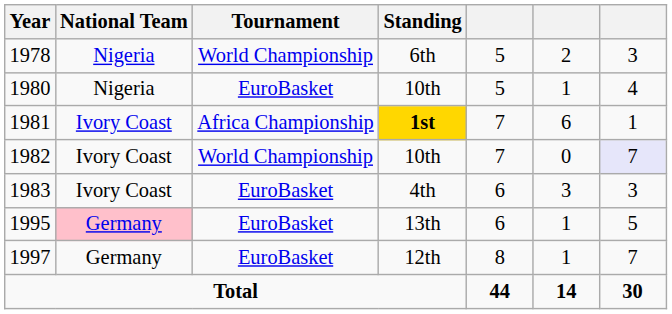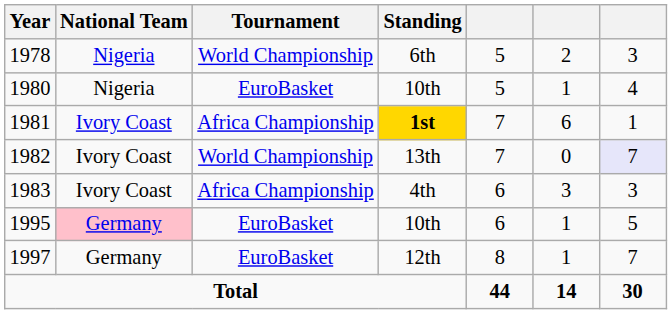 <table class="wikitable" style="text-align: center;font-size:90%;">
 <tr>
 <th>Year</th>
 <th>National Team</th>
 <th>Tournament</th>
 <th>Standing</th>
 <th width=40></th>
 <th width=40></th>
 <th width=40></th>
 </tr>
 <tr>
 <td>1978</td>
 <td><a href='#'>Nigeria</a></td>
 <td><a href='#'>World Championship</a></td>
 <td>6th</td>
 <td>5</td>
 <td>2</td>
 <td>3</td>
 </tr>
 <tr>
 <td>1980</td>
 <td>Nigeria</td>
 <td><a href='#'>EuroBasket</a></td>
 <td>10th</td>
 <td>5</td>
 <td>1</td>
 <td>4</td>
 </tr>
 <tr>
 <td>1981</td>
 <td><a href='#'>Ivory Coast</a></td>
 <td><a href='#'>Africa Championship</a></td>
 <td style="background:gold;"><strong>1st</strong></td>
 <td>7</td>
 <td>6</td>
 <td>1</td>
 </tr>
 <tr>
 <td>1982</td>
 <td>Ivory Coast</td>
 <td><a href='#'>World Championship</a></td>
-<td>10th</td>
+<td>13th</td>
 <td>7</td>
 <td>0</td>
 <td style="background: lavender;">7</td>
 </tr>
 <tr>
 <td>1983</td>
 <td>Ivory Coast</td>
-<td><a href='#'>EuroBasket</a></td>
+<td><a href='#'>Africa Championship</a></td>
 <td>4th</td>
 <td>6</td>
 <td>3</td>
 <td>3</td>
 </tr>
 <tr>
 <td>1995</td>
 <td style="background: pink;"><a href='#'>Germany</a></td>
 <td><a href='#'>EuroBasket</a></td>
-<td>13th</td>
+<td>10th</td>
 <td>6</td>
 <td>1</td>
 <td>5</td>
 </tr>
 <tr>
 <td>1997</td>
 <td>Germany</td>
 <td><a href='#'>EuroBasket</a></td>
 <td>12th</td>
 <td>8</td>
 <td>1</td>
 <td>7</td>
 </tr>
 <tr>
 <td colspan=4><strong>Total</strong></td>
 <td><strong>44</strong></td>
 <td><strong>14</strong></td>
 <td><strong>30</strong></td>
 </tr>
 </table>
